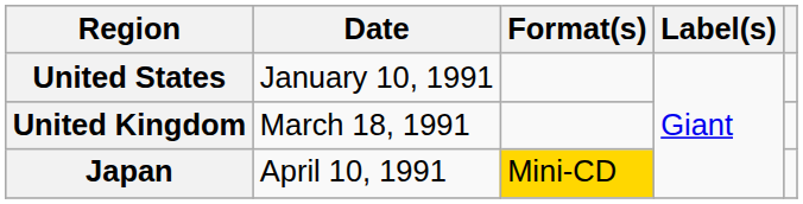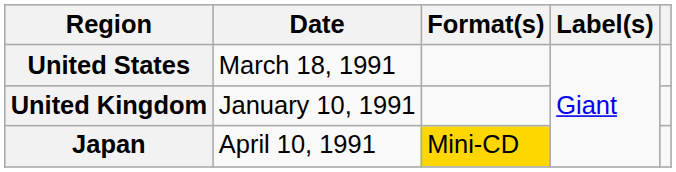 <table class="wikitable plainrowheaders">
 <tr>
 <th scope="col">Region</th>
 <th scope="col">Date</th>
 <th scope="col">Format(s)</th>
 <th scope="col">Label(s)</th>
 <th scope="col"></th>
 </tr>
 <tr>
 <th scope="row">United States</th>
-<td>January 10, 1991</td>
+<td>March 18, 1991</td>
 <td></td>
 <td rowspan="3"><a href='#'>Giant</a></td>
 <td></td>
 </tr>
 <tr>
 <th scope="row">United Kingdom</th>
-<td>March 18, 1991</td>
+<td>January 10, 1991</td>
 <td></td>
 <td></td>
 </tr>
 <tr>
 <th scope="row">Japan</th>
 <td>April 10, 1991</td>
 <td style="background: gold;">Mini-CD</td>
 <td></td>
 </tr>
 </table>
